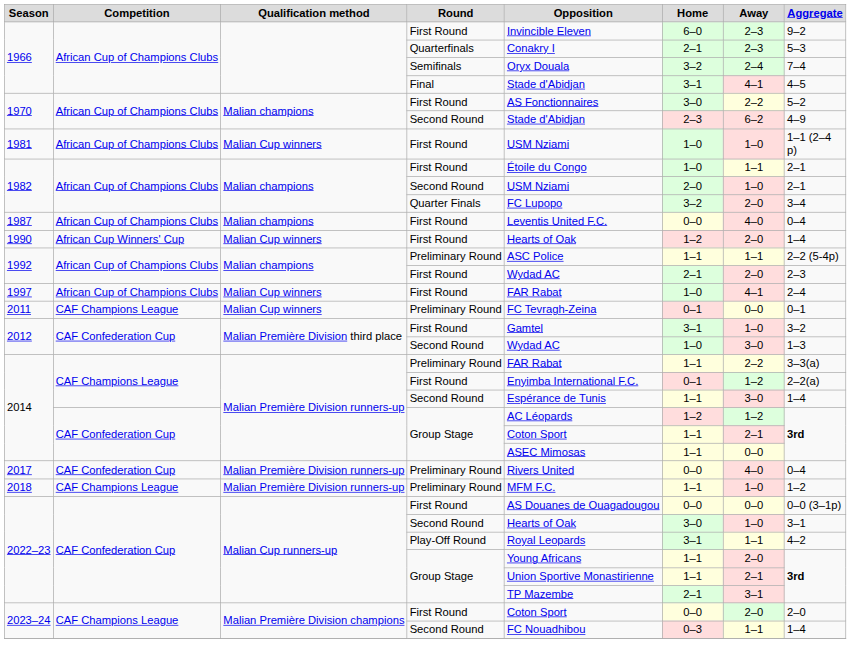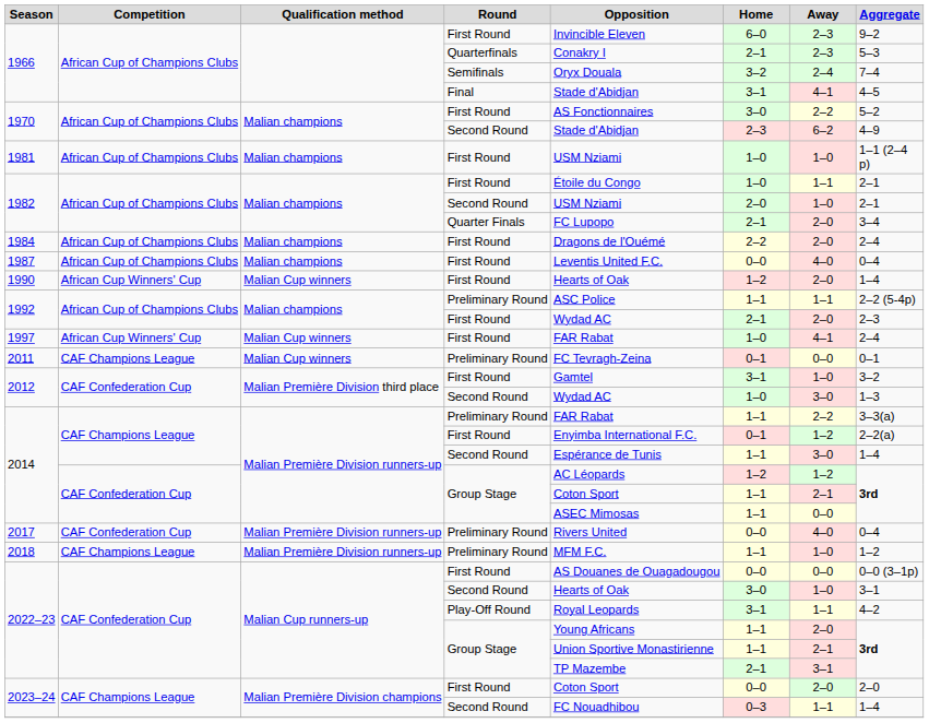 <table class="sortable plainrowheaders wikitable">
 <tr>
 <th style="background:#DCDCDC">Season</th>
 <th style="background:#DCDCDC">Competition</th>
 <th style="background:#DCDCDC">Qualification method</th>
 <th style="background:#DCDCDC">Round</th>
 <th style="background:#DCDCDC">Opposition</th>
 <th width="80" style="background:#DCDCDC">Home</th>
 <th width="80" style="background:#DCDCDC">Away</th>
 <th width="80" style="background:#DCDCDC"><a href='#'>Aggregate</a></th>
 </tr>
 <tr>
 <td rowspan=4><a href='#'>1966</a></td>
 <td rowspan=4><a href='#'>African Cup of Champions Clubs</a></td>
 <td rowspan=4></td>
 <td align=left>First Round</td>
 <td align=left> <a href='#'>Invincible Eleven</a></td>
 <td style="background:#dfd; text-align:center">6–0</td>
 <td style="background:#dfd; text-align:center">2–3</td>
 <td>9–2</td>
 </tr>
 <tr>
 <td align=left>Quarterfinals</td>
 <td align=left> <a href='#'>Conakry I</a></td>
 <td style="background:#dfd; text-align:center">2–1</td>
 <td style="background:#dfd; text-align:center">2–3</td>
 <td>5–3</td>
 </tr>
 <tr>
 <td align=left>Semifinals</td>
 <td align=left> <a href='#'>Oryx Douala</a></td>
 <td style="background:#dfd; text-align:center">3–2</td>
 <td style="background:#dfd; text-align:center">2–4</td>
 <td>7–4</td>
 </tr>
 <tr>
 <td align=left>Final</td>
 <td align=left> <a href='#'>Stade d'Abidjan</a></td>
 <td style="background:#dfd; text-align:center">3–1</td>
 <td style="background:#fdd; text-align:center">4–1</td>
 <td>4–5</td>
 </tr>
 <tr>
 <td rowspan=2><a href='#'>1970</a></td>
 <td rowspan=2><a href='#'>African Cup of Champions Clubs</a></td>
 <td rowspan=2><a href='#'>Malian champions</a></td>
 <td align=left>First Round</td>
 <td align=left> <a href='#'>AS Fonctionnaires</a></td>
 <td style="background:#dfd; text-align:center">3–0</td>
 <td style="background:#ffd; text-align:center">2–2</td>
 <td>5–2</td>
 </tr>
 <tr>
 <td>Second Round</td>
 <td> <a href='#'>Stade d'Abidjan</a></td>
 <td style="background:#fdd; text-align:center">2–3</td>
 <td style="background:#fdd; text-align:center">6–2</td>
 <td>4–9</td>
 </tr>
 <tr>
 <td><a href='#'>1981</a></td>
 <td><a href='#'>African Cup of Champions Clubs</a></td>
-<td rowspan=X><a href='#'>Malian Cup winners</a></td>
+<td><a href='#'>Malian champions</a></td>
 <td align=left>First Round</td>
 <td align=left> <a href='#'>USM Nziami</a></td>
 <td style="background:#dfd; text-align:center">1–0</td>
 <td style="background:#fdd; text-align:center">1–0</td>
 <td>1–1 (2–4 p)</td>
 </tr>
 <tr>
 <td rowspan=3><a href='#'>1982</a></td>
 <td rowspan=3><a href='#'>African Cup of Champions Clubs</a></td>
 <td rowspan=3><a href='#'>Malian champions</a></td>
 <td align=left>First Round</td>
 <td align=left> <a href='#'>Étoile du Congo</a></td>
 <td style="background:#dfd; text-align:center">1–0</td>
 <td style="background:#ffd; text-align:center">1–1</td>
 <td>2–1</td>
 </tr>
 <tr>
 <td align=left>Second Round</td>
 <td align=left> <a href='#'>USM Nziami</a></td>
 <td style="background:#dfd; text-align:center">2–0</td>
 <td style="background:#fdd; text-align:center">1–0</td>
 <td>2–1</td>
 </tr>
 <tr>
 <td align=left>Quarter Finals</td>
 <td align=left> <a href='#'>FC Lupopo</a></td>
-<td style="background:#dfd; text-align:center">3–2</td>
+<td style="background:#dfd; text-align:center">2–1</td>
 <td style="background:#fdd; text-align:center">2–0</td>
 <td>3–4</td>
+</tr>
+<tr>
+<td><a href='#'>1984</a></td>
+<td><a href='#'>African Cup of Champions Clubs</a></td>
+<td><a href='#'>Malian champions</a></td>
+<td align=left>First Round</td>
+<td align=left> <a href='#'>Dragons de l'Ouémé</a></td>
+<td style="background:#ffd; text-align:center">2–2</td>
+<td style="background:#fdd; text-align:center">2–0</td>
+<td>2–4</td>
 </tr>
 <tr>
 <td rowspan=X><a href='#'>1987</a></td>
 <td rowspan=X><a href='#'>African Cup of Champions Clubs</a></td>
 <td rowspan=X><a href='#'>Malian champions</a></td>
 <td align=left>First Round</td>
 <td align=left> <a href='#'>Leventis United F.C.</a></td>
 <td style="background:#ffd; text-align:center">0–0</td>
 <td style="background:#fdd; text-align:center">4–0</td>
 <td>0–4</td>
 </tr>
 <tr>
 <td rowspan=X><a href='#'>1990</a></td>
 <td rowspan=X><a href='#'>African Cup Winners' Cup</a></td>
 <td rowspan=X><a href='#'>Malian Cup winners</a></td>
 <td align=left>First Round</td>
 <td align=left> <a href='#'>Hearts of Oak</a></td>
 <td style="background:#fdd; text-align:center">1–2</td>
 <td style="background:#fdd; text-align:center">2–0</td>
 <td>1–4</td>
 </tr>
 <tr>
 <td rowspan=2><a href='#'>1992</a></td>
 <td rowspan=2><a href='#'>African Cup of Champions Clubs</a></td>
 <td rowspan=2><a href='#'>Malian champions</a></td>
 <td align=left>Preliminary Round</td>
 <td align=left> <a href='#'>ASC Police</a></td>
 <td style="background:#ffd; text-align:center">1–1</td>
 <td style="background:#ffd; text-align:center">1–1</td>
 <td>2–2 (5-4p)</td>
 </tr>
 <tr>
 <td align=left>First Round</td>
 <td align=left> <a href='#'>Wydad AC</a></td>
 <td style="background:#dfd; text-align:center">2–1</td>
 <td style="background:#fdd; text-align:center">2–0</td>
 <td>2–3</td>
 </tr>
 <tr>
 <td rowspan=X><a href='#'>1997</a></td>
-<td><a href='#'>African Cup of Champions Clubs</a></td>
+<td rowspan=X><a href='#'>African Cup Winners' Cup</a></td>
 <td rowspan=X><a href='#'>Malian Cup winners</a></td>
 <td align=left>First Round</td>
 <td align=left> <a href='#'>FAR Rabat</a></td>
 <td style="background:#dfd; text-align:center">1–0</td>
 <td style="background:#fdd; text-align:center">4–1</td>
 <td>2–4</td>
 </tr>
 <tr>
 <td rowspan=X><a href='#'>2011</a></td>
 <td rowspan=X><a href='#'>CAF Champions League</a></td>
 <td rowspan=X><a href='#'>Malian Cup winners</a></td>
 <td align=left>Preliminary Round</td>
 <td align=left> <a href='#'>FC Tevragh-Zeina</a></td>
 <td style="background:#fdd; text-align:center">0–1</td>
 <td style="background:#ffd; text-align:center">0–0</td>
 <td>0–1</td>
 </tr>
 <tr>
 <td rowspan=2><a href='#'>2012</a></td>
 <td rowspan=2><a href='#'>CAF Confederation Cup</a></td>
 <td rowspan=2><a href='#'>Malian Première Division</a> third place</td>
 <td align=left>First Round</td>
 <td align=left> <a href='#'>Gamtel</a></td>
 <td style="background:#dfd; text-align:center">3–1</td>
 <td style="background:#fdd; text-align:center">1–0</td>
 <td>3–2</td>
 </tr>
 <tr>
 <td align=left>Second Round</td>
 <td align=left> <a href='#'>Wydad AC</a></td>
 <td style="background:#dfd; text-align:center">1–0</td>
 <td style="background:#fdd; text-align:center">3–0</td>
 <td>1–3</td>
 </tr>
 <tr>
 <td rowspan=6>2014</td>
 <td rowspan=3><a href='#'> CAF Champions League</a></td>
 <td rowspan=6><a href='#'> Malian Première Division runners-up</a></td>
 <td align=left>Preliminary Round</td>
 <td align=left> <a href='#'>FAR Rabat</a></td>
 <td style="background:#ffd; text-align:center">1–1</td>
 <td style="background:#ffd; text-align:center">2–2</td>
 <td>3–3(a)</td>
 </tr>
 <tr>
 <td align=left>First Round</td>
 <td align=left> <a href='#'>Enyimba International F.C.</a></td>
 <td style="background:#fdd; text-align:center">0–1</td>
 <td style="background:#dfd; text-align:center">1–2</td>
 <td>2–2(a)</td>
 </tr>
 <tr>
 <td align=left>Second Round</td>
 <td align=left> <a href='#'>Espérance de Tunis</a></td>
 <td style="background:#ffd; text-align:center">1–1</td>
 <td style="background:#fdd; text-align:center">3–0</td>
 <td>1–4</td>
 </tr>
 <tr>
 <td rowspan=3><a href='#'> CAF Confederation Cup</a></td>
 <td rowspan=3>Group Stage</td>
 <td align=left> <a href='#'>AC Léopards</a></td>
 <td style="background:#fdd; text-align:center">1–2</td>
 <td style="background:#dfd; text-align:center">1–2</td>
 <td rowspan=3><strong>3rd</strong></td>
 </tr>
 <tr>
 <td align=left> <a href='#'>Coton Sport</a></td>
 <td style="background:#ffd; text-align:center">1–1</td>
 <td style="background:#fdd; text-align:center">2–1</td>
 </tr>
 <tr>
 <td align=left> <a href='#'>ASEC Mimosas</a></td>
 <td style="background:#ffd; text-align:center">1–1</td>
 <td style="background:#ffd; text-align:center">0–0</td>
 </tr>
 <tr>
 <td rowspan=X><a href='#'>2017</a></td>
 <td rowspan=X><a href='#'>CAF Confederation Cup</a></td>
 <td rowspan=X><a href='#'>Malian Première Division runners-up</a></td>
 <td align=left>Preliminary Round</td>
 <td align=left> <a href='#'>Rivers United</a></td>
 <td style="background:#ffd; text-align:center">0–0</td>
 <td style="background:#fdd; text-align:center">4–0</td>
 <td>0–4</td>
 </tr>
 <tr>
 <td rowspan=X><a href='#'>2018</a></td>
 <td rowspan=X><a href='#'>CAF Champions League</a></td>
 <td rowspan=X><a href='#'>Malian Première Division runners-up</a></td>
 <td align=left>Preliminary Round</td>
 <td align=left> <a href='#'>MFM F.C.</a></td>
 <td style="background:#ffd; text-align:center">1–1</td>
 <td style="background:#fdd; text-align:center">1–0</td>
 <td>1–2</td>
 </tr>
 <tr>
 <td rowspan=6><a href='#'>2022–23</a></td>
 <td rowspan=6><a href='#'>CAF Confederation Cup</a></td>
 <td rowspan=6><a href='#'>Malian Cup runners-up</a></td>
 <td align=left>First Round</td>
 <td align=left> <a href='#'>AS Douanes de Ouagadougou</a></td>
 <td style="background:#ffd; text-align:center">0–0</td>
 <td style="background:#ffd; text-align:center">0–0</td>
 <td>0–0 (3–1p)</td>
 </tr>
 <tr>
 <td align=left>Second Round</td>
 <td align=left> <a href='#'>Hearts of Oak</a></td>
 <td style="background:#dfd; text-align:center">3–0</td>
 <td style="background:#fdd; text-align:center">1–0</td>
 <td>3–1</td>
 </tr>
 <tr>
 <td align=left>Play-Off Round</td>
 <td align=left> <a href='#'>Royal Leopards</a></td>
 <td style="background:#dfd; text-align:center">3–1</td>
 <td style="background:#ffd; text-align:center">1–1</td>
 <td>4–2</td>
 </tr>
 <tr>
 <td rowspan=3>Group Stage</td>
 <td align=left> <a href='#'>Young Africans</a></td>
 <td style="background:#ffd; text-align:center">1–1</td>
 <td style="background:#fdd; text-align:center">2–0</td>
 <td rowspan=3><strong>3rd</strong></td>
 </tr>
 <tr>
 <td align=left> <a href='#'>Union Sportive Monastirienne</a></td>
 <td style="background:#ffd; text-align:center">1–1</td>
 <td style="background:#fdd; text-align:center">2–1</td>
 </tr>
 <tr>
 <td align=left> <a href='#'>TP Mazembe</a></td>
 <td style="background:#dfd; text-align:center">2–1</td>
 <td style="background:#fdd; text-align:center">3–1</td>
 </tr>
 <tr>
 <td rowspan=2><a href='#'>2023–24</a></td>
 <td rowspan=2><a href='#'>CAF Champions League</a></td>
 <td rowspan=2><a href='#'>Malian Première Division champions</a></td>
 <td align=left>First Round</td>
 <td align=left> <a href='#'>Coton Sport</a></td>
 <td style="background:#ffd; text-align:center">0–0</td>
 <td style="background:#dfd; text-align:center">2–0</td>
 <td>2–0</td>
 </tr>
 <tr>
 <td align=left>Second Round</td>
 <td align=left> <a href='#'>FC Nouadhibou</a></td>
 <td style="background:#fdd; text-align:center">0–3</td>
 <td style="background:#ffd; text-align:center">1–1</td>
 <td>1–4</td>
 </tr>
 <tr>
 </tr>
 </table>
